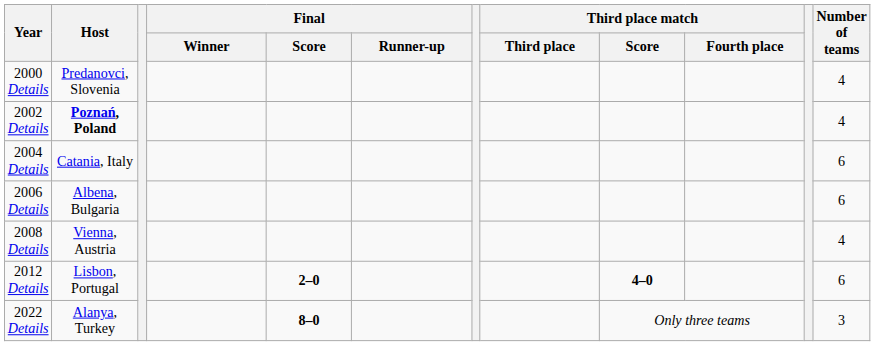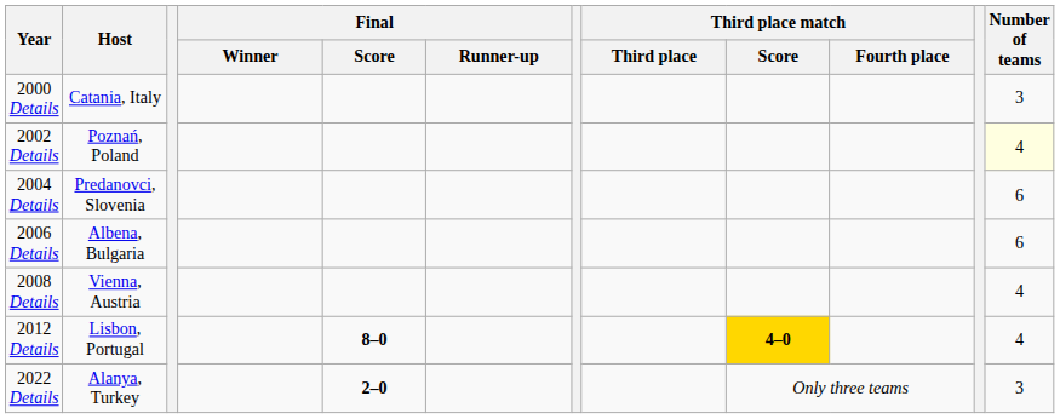 <table class="wikitable" style="text-align:center;width:100%; font-size:90%;">
 <tr>
 <th rowspan=2 width=5%>Year</th>
 <th rowspan=2 width=10%>Host</th>
 <th width=1% rowspan=9></th>
 <th colspan=3>Final</th>
 <th width=1% rowspan=9></th>
 <th colspan=3>Third place match</th>
 <th width=1% rowspan=9></th>
 <th width=5% rowspan=2>Number of teams</th>
 </tr>
 <tr>
 <th width=14%>Winner</th>
 <th width=10%>Score</th>
 <th width=14%>Runner-up</th>
 <th width=14%>Third place</th>
 <th width=10%>Score</th>
 <th width=14%>Fourth place</th>
 </tr>
 <tr>
 <td>2000<br><em><a href='#'>Details</a></em></td>
-<td><a href='#'>Predanovci</a>, Slovenia</td>
+<td><a href='#'>Catania</a>, Italy</td>
 <td><strong></strong></td>
 <td></td>
 <td></td>
 <td></td>
 <td></td>
 <td></td>
-<td>4</td>
+<td>3</td>
 </tr>
 <tr>
 <td>2002<br><em><a href='#'>Details</a></em></td>
-<td><strong><a href='#'>Poznań</a>, Poland</strong></td>
+<td><a href='#'>Poznań</a>, Poland</td>
 <td><strong></strong></td>
 <td></td>
 <td></td>
 <td></td>
 <td></td>
 <td></td>
-<td>4</td>
+<td style="background: lightyellow;">4</td>
 </tr>
 <tr>
 <td>2004<br><em><a href='#'>Details</a></em></td>
-<td><a href='#'>Catania</a>, Italy</td>
+<td><a href='#'>Predanovci</a>, Slovenia</td>
 <td><strong></strong></td>
 <td></td>
 <td></td>
 <td></td>
 <td></td>
 <td></td>
 <td>6</td>
 </tr>
 <tr>
 <td>2006<br><em><a href='#'>Details</a></em></td>
 <td><a href='#'>Albena</a>, Bulgaria</td>
 <td><strong></strong></td>
 <td></td>
 <td></td>
 <td></td>
 <td></td>
 <td></td>
 <td>6</td>
 </tr>
 <tr>
 <td>2008<br><em><a href='#'>Details</a></em></td>
 <td><a href='#'>Vienna</a>, Austria</td>
 <td><strong></strong></td>
 <td></td>
 <td></td>
 <td></td>
 <td></td>
 <td></td>
 <td>4</td>
 </tr>
 <tr>
 <td>2012<br><em><a href='#'>Details</a></em></td>
 <td><a href='#'>Lisbon</a>, Portugal</td>
 <td><strong></strong></td>
-<td><strong>2–0</strong></td>
+<td><strong>8–0</strong></td>
 <td></td>
 <td></td>
-<td><strong>4–0</strong></td>
+<td style="background: gold;"><strong>4–0</strong></td>
 <td></td>
-<td>6</td>
+<td>4</td>
 </tr>
 <tr>
 <td>2022<br><em><a href='#'>Details</a></em></td>
 <td><a href='#'>Alanya</a>, Turkey</td>
 <td><strong></strong></td>
-<td><strong>8–0</strong></td>
+<td><strong>2–0</strong></td>
 <td></td>
 <td></td>
 <td colspan=2><em>Only three teams</em></td>
 <td>3</td>
 </tr>
 </table>
